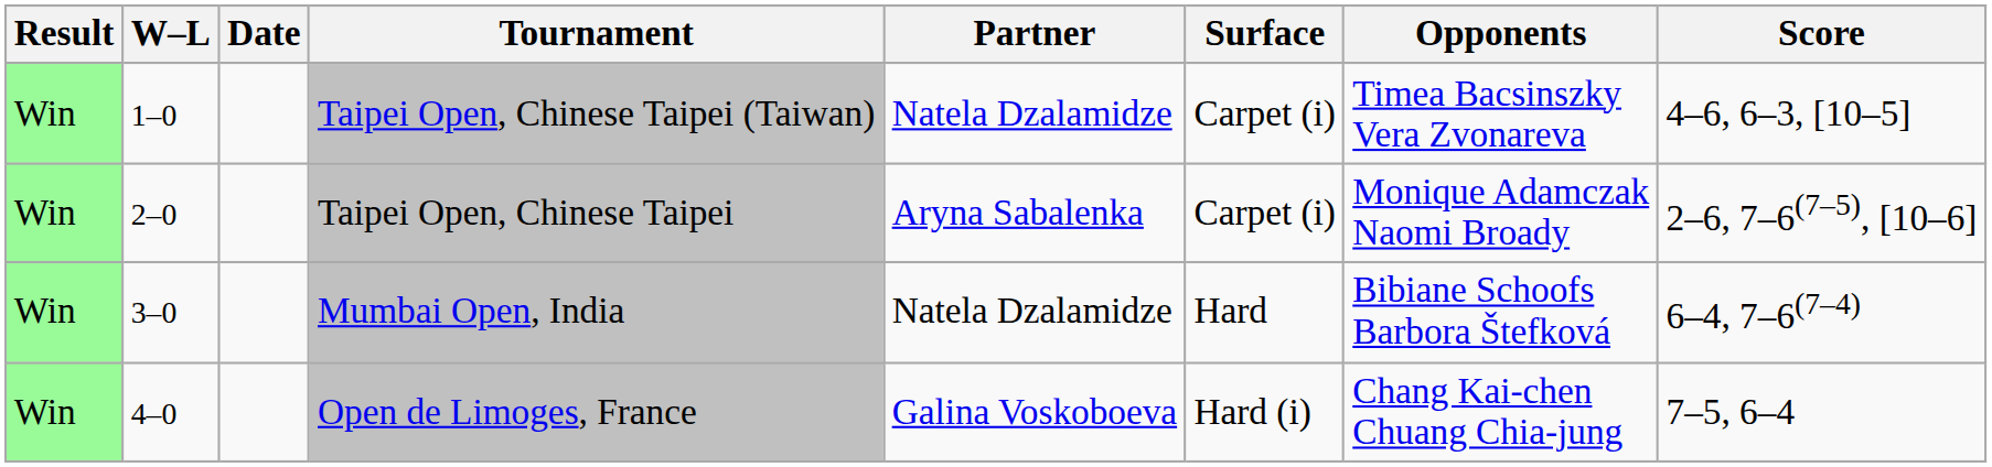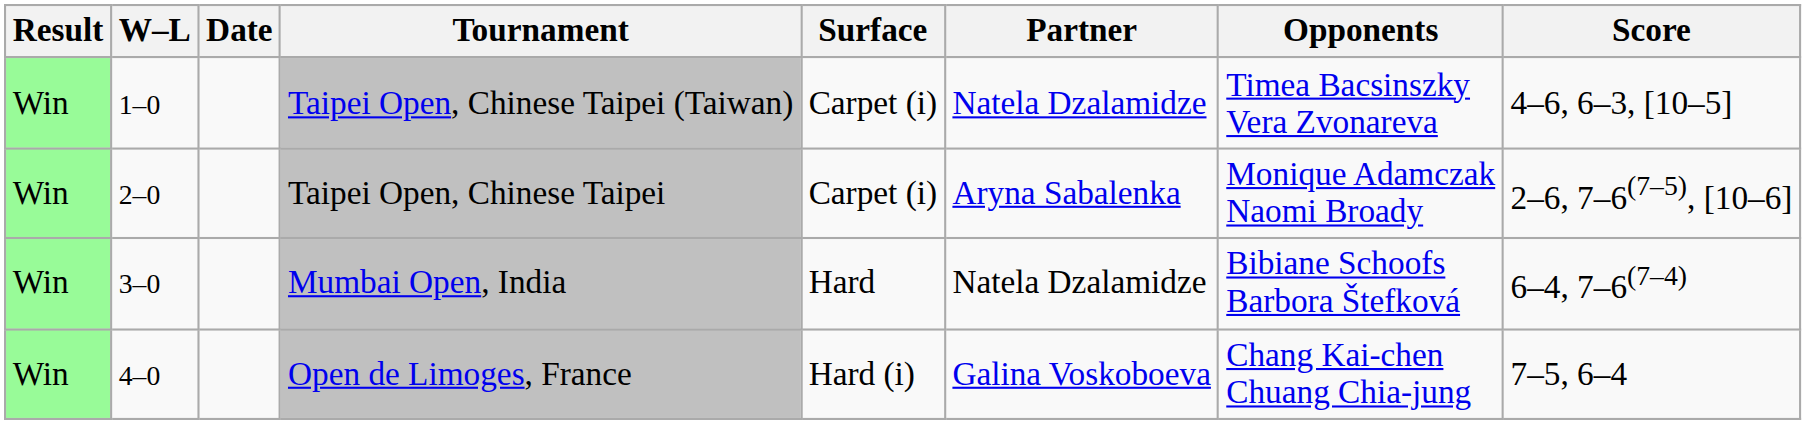 <table class="sortable wikitable">
 <tr>
 <th>Result</th>
 <th class="unsortable">W–L</th>
 <th>Date</th>
 <th>Tournament</th>
+<th>Surface</th>
 <th>Partner</th>
-<th>Surface</th>
 <th>Opponents</th>
 <th class="unsortable">Score</th>
 </tr>
 <tr>
 <td bgcolor=98fb98>Win</td>
 <td><small>1–0</small></td>
 <td><a href='#'></a></td>
 <td bgcolor="silver"><a href='#'>Taipei Open</a>, Chinese Taipei (Taiwan)</td>
+<td>Carpet (i)</td>
 <td> <a href='#'>Natela Dzalamidze</a></td>
-<td>Carpet (i)</td>
 <td> <a href='#'>Timea Bacsinszky</a> <br>  <a href='#'>Vera Zvonareva</a></td>
 <td>4–6, 6–3, [10–5]</td>
 </tr>
 <tr>
 <td bgcolor=98fb98>Win</td>
 <td><small>2–0</small></td>
 <td><a href='#'></a></td>
 <td bgcolor="silver">Taipei Open, Chinese Taipei </td>
+<td>Carpet (i)</td>
 <td> <a href='#'>Aryna Sabalenka</a></td>
-<td>Carpet (i)</td>
 <td> <a href='#'>Monique Adamczak</a> <br>  <a href='#'>Naomi Broady</a></td>
 <td>2–6, 7–6<sup>(7–5)</sup>, [10–6]</td>
 </tr>
 <tr>
 <td bgcolor=98fb98>Win</td>
 <td><small>3–0</small></td>
 <td><a href='#'></a></td>
 <td bgcolor="silver"><a href='#'>Mumbai Open</a>, India</td>
+<td>Hard</td>
 <td> Natela Dzalamidze</td>
-<td>Hard</td>
 <td> <a href='#'>Bibiane Schoofs</a> <br>  <a href='#'>Barbora Štefková</a></td>
 <td>6–4, 7–6<sup>(7–4)</sup></td>
 </tr>
 <tr>
 <td bgcolor=98fb98>Win</td>
 <td><small>4–0</small></td>
 <td><a href='#'></a></td>
 <td bgcolor="silver"><a href='#'>Open de Limoges</a>, France</td>
+<td>Hard (i)</td>
 <td> <a href='#'>Galina Voskoboeva</a></td>
-<td>Hard (i)</td>
 <td> <a href='#'>Chang Kai-chen</a> <br>  <a href='#'>Chuang Chia-jung</a></td>
 <td>7–5, 6–4</td>
 </tr>
 </table>
